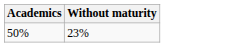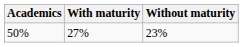 <table class="wikitable">
 <tr>
 <th>Academics</th>
+<th>With maturity</th>
 <th>Without maturity</th>
 </tr>
 <tr>
 <td>50%</td>
+<td>27%</td>
 <td>23%</td>
 </tr>
 </table>
